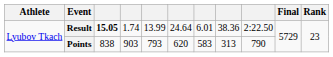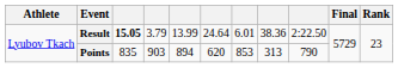 <table class="wikitable" style="font-size:90%">
 <tr>
 <th>Athlete</th>
 <th>Event</th>
 <th></th>
 <th></th>
 <th></th>
 <th></th>
 <th></th>
 <th></th>
 <th></th>
 <th>Final</th>
 <th>Rank</th>
 </tr>
 <tr style=text-align:center>
 <td rowspan=2 style=text-align:left><a href='#'>Lyubov Tkach</a></td>
 <th style="font-size:95%">Result</th>
 <td><strong>15.05</strong></td>
-<td>1.74</td>
+<td>3.79</td>
 <td>13.99</td>
 <td>24.64</td>
 <td>6.01</td>
 <td>38.36</td>
 <td>2:22.50</td>
 <td rowspan=2>5729</td>
 <td rowspan=2>23</td>
 </tr>
 <tr style=text-align:center>
 <th style="font-size:95%">Points</th>
-<td>838</td>
+<td>835</td>
 <td>903</td>
-<td>793</td>
+<td>894</td>
 <td>620</td>
-<td>583</td>
+<td>853</td>
 <td>313</td>
 <td>790</td>
 </tr>
 </table>
